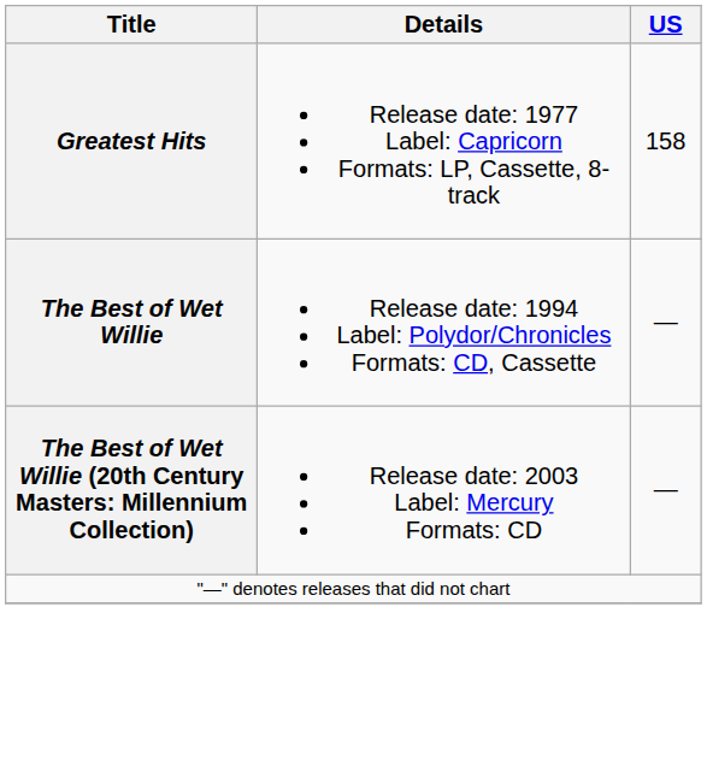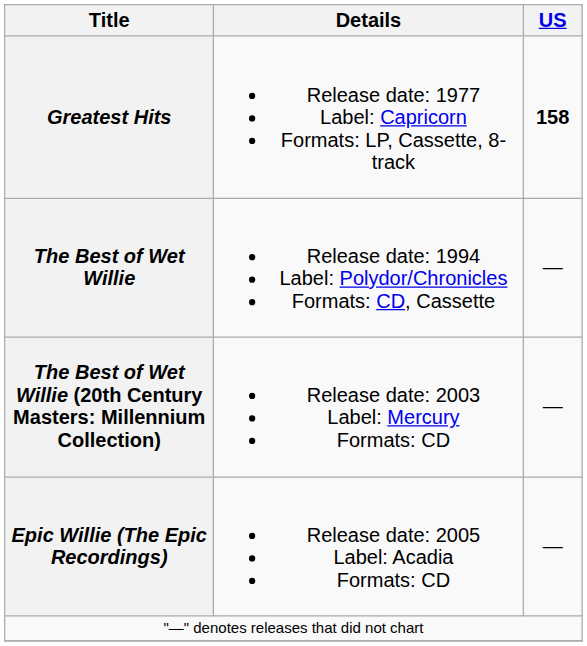 <table class="wikitable plainrowheaders" style="text-align:center;">
 <tr>
 <th rowspan="1" style="width:10em;">Title</th>
 <th rowspan="1" style="width:15em;">Details</th>
 <th rowspan="1" style="width:40px;"><a href='#'>US</a><br></th>
 </tr>
 <tr>
 <th scope="row"><em>Greatest Hits</em></th>
 <td><br><ul><li>Release date: 1977</li><li>Label: <a href='#'>Capricorn</a></li><li>Formats: LP, Cassette, 8-track</li></ul></td>
-<td>158</td>
+<td><strong>158</strong></td>
 </tr>
 <tr>
 <th scope="row"><em>The Best of Wet Willie</em></th>
 <td><br><ul><li>Release date: 1994</li><li>Label: <a href='#'>Polydor/Chronicles</a></li><li>Formats: <a href='#'>CD</a>, Cassette</li></ul></td>
 <td>—</td>
 </tr>
 <tr>
 <th scope="row"><em>The Best of Wet Willie</em> (20th Century Masters: Millennium Collection)</th>
 <td><br><ul><li>Release date: 2003</li><li>Label: <a href='#'>Mercury</a></li><li>Formats: CD</li></ul></td>
 <td>—</td>
 </tr>
 <tr>
+<th scope="row"><em>Epic Willie (The Epic Recordings)</em></th>
+<td><br><ul><li>Release date: 2005</li><li>Label: Acadia</li><li>Formats: CD</li></ul></td>
+<td>—</td>
+</tr>
+<tr>
 <td colspan="3" style="font-size:9pt">"—" denotes releases that did not chart</td>
 </tr>
 <tr>
 </tr>
 </table>
